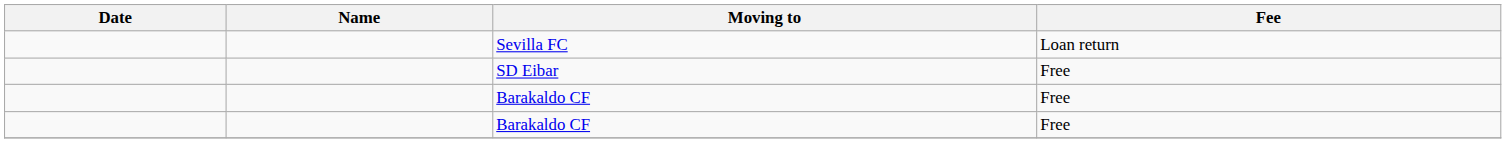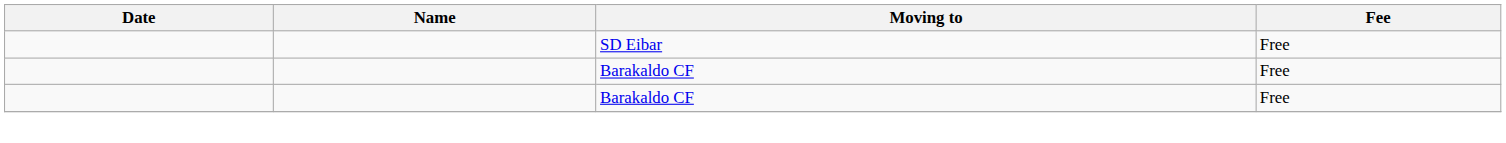 <table class="wikitable sortable" width=90%>
 <tr>
 <th>Date</th>
 <th>Name</th>
 <th>Moving to</th>
 <th>Fee</th>
-</tr>
-<tr>
-<td></td>
-<td> </td>
-<td> <a href='#'>Sevilla FC</a></td>
-<td>Loan return</td>
 </tr>
 <tr>
 <td></td>
 <td> </td>
 <td> <a href='#'>SD Eibar</a></td>
 <td>Free</td>
 </tr>
 <tr>
 <td></td>
 <td> </td>
 <td> <a href='#'>Barakaldo CF</a></td>
 <td>Free</td>
 </tr>
 <tr>
 <td></td>
 <td> </td>
 <td> <a href='#'>Barakaldo CF</a></td>
 <td>Free</td>
 </tr>
 <tr>
 </tr>
 </table>
